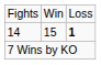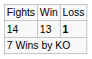 <table class="wikitable">
 <tr>
 <td>Fights</td>
 <td>Win</td>
 <td>Loss</td>
 </tr>
 <tr>
 <td>14</td>
-<td>15</td>
+<td>13</td>
 <td><strong>1</strong></td>
 </tr>
 <tr>
 <td colspan="3">7 Wins by KO</td>
 </tr>
 </table>
